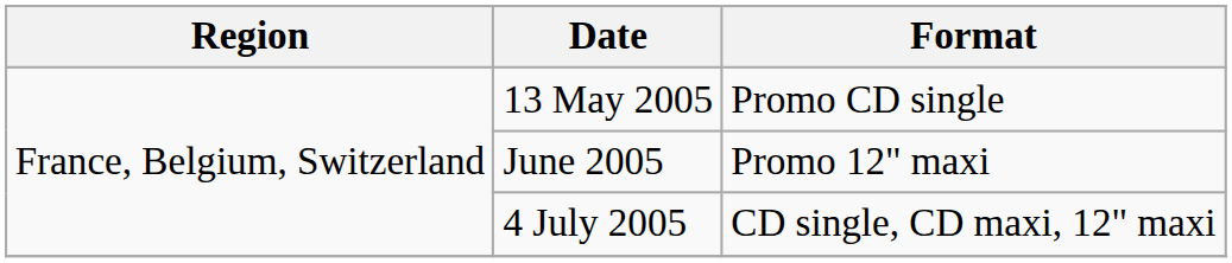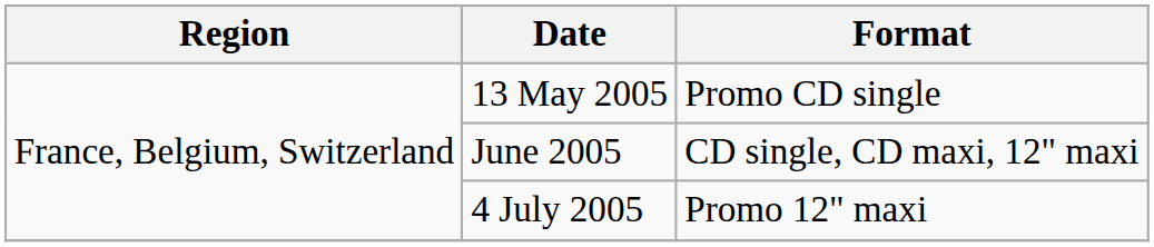 <table class="wikitable">
 <tr>
 <th>Region</th>
 <th>Date</th>
 <th>Format</th>
 </tr>
 <tr>
 <td rowspan="3">France, Belgium, Switzerland</td>
 <td>13 May 2005</td>
 <td>Promo CD single</td>
 </tr>
 <tr>
 <td>June 2005</td>
-<td>Promo 12" maxi</td>
+<td>CD single, CD maxi, 12" maxi</td>
 </tr>
 <tr>
 <td>4 July 2005</td>
-<td>CD single, CD maxi, 12" maxi</td>
+<td>Promo 12" maxi</td>
 </tr>
 <tr>
 </tr>
 </table>
